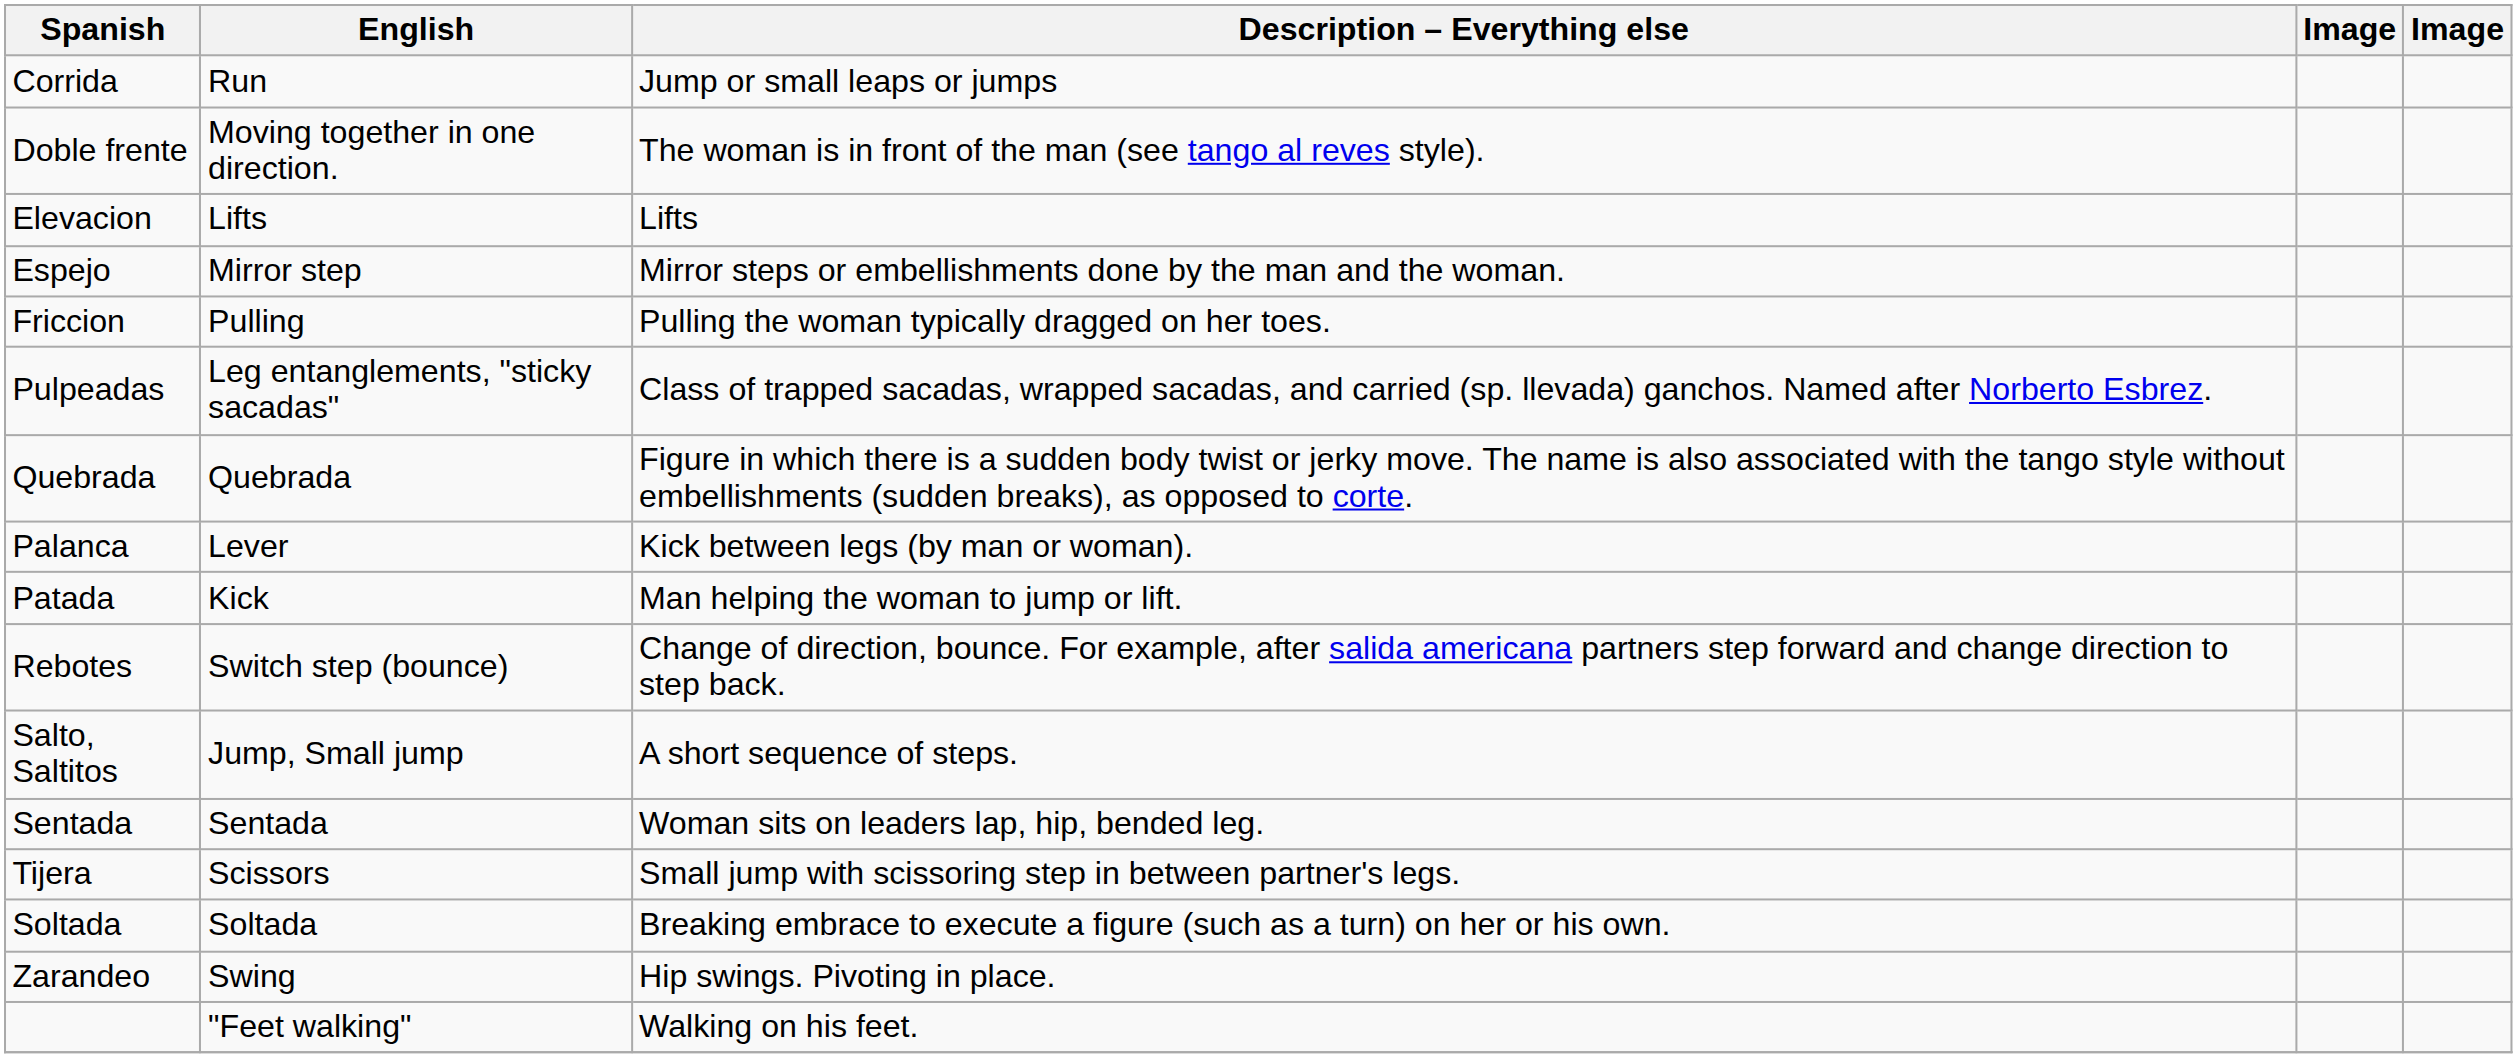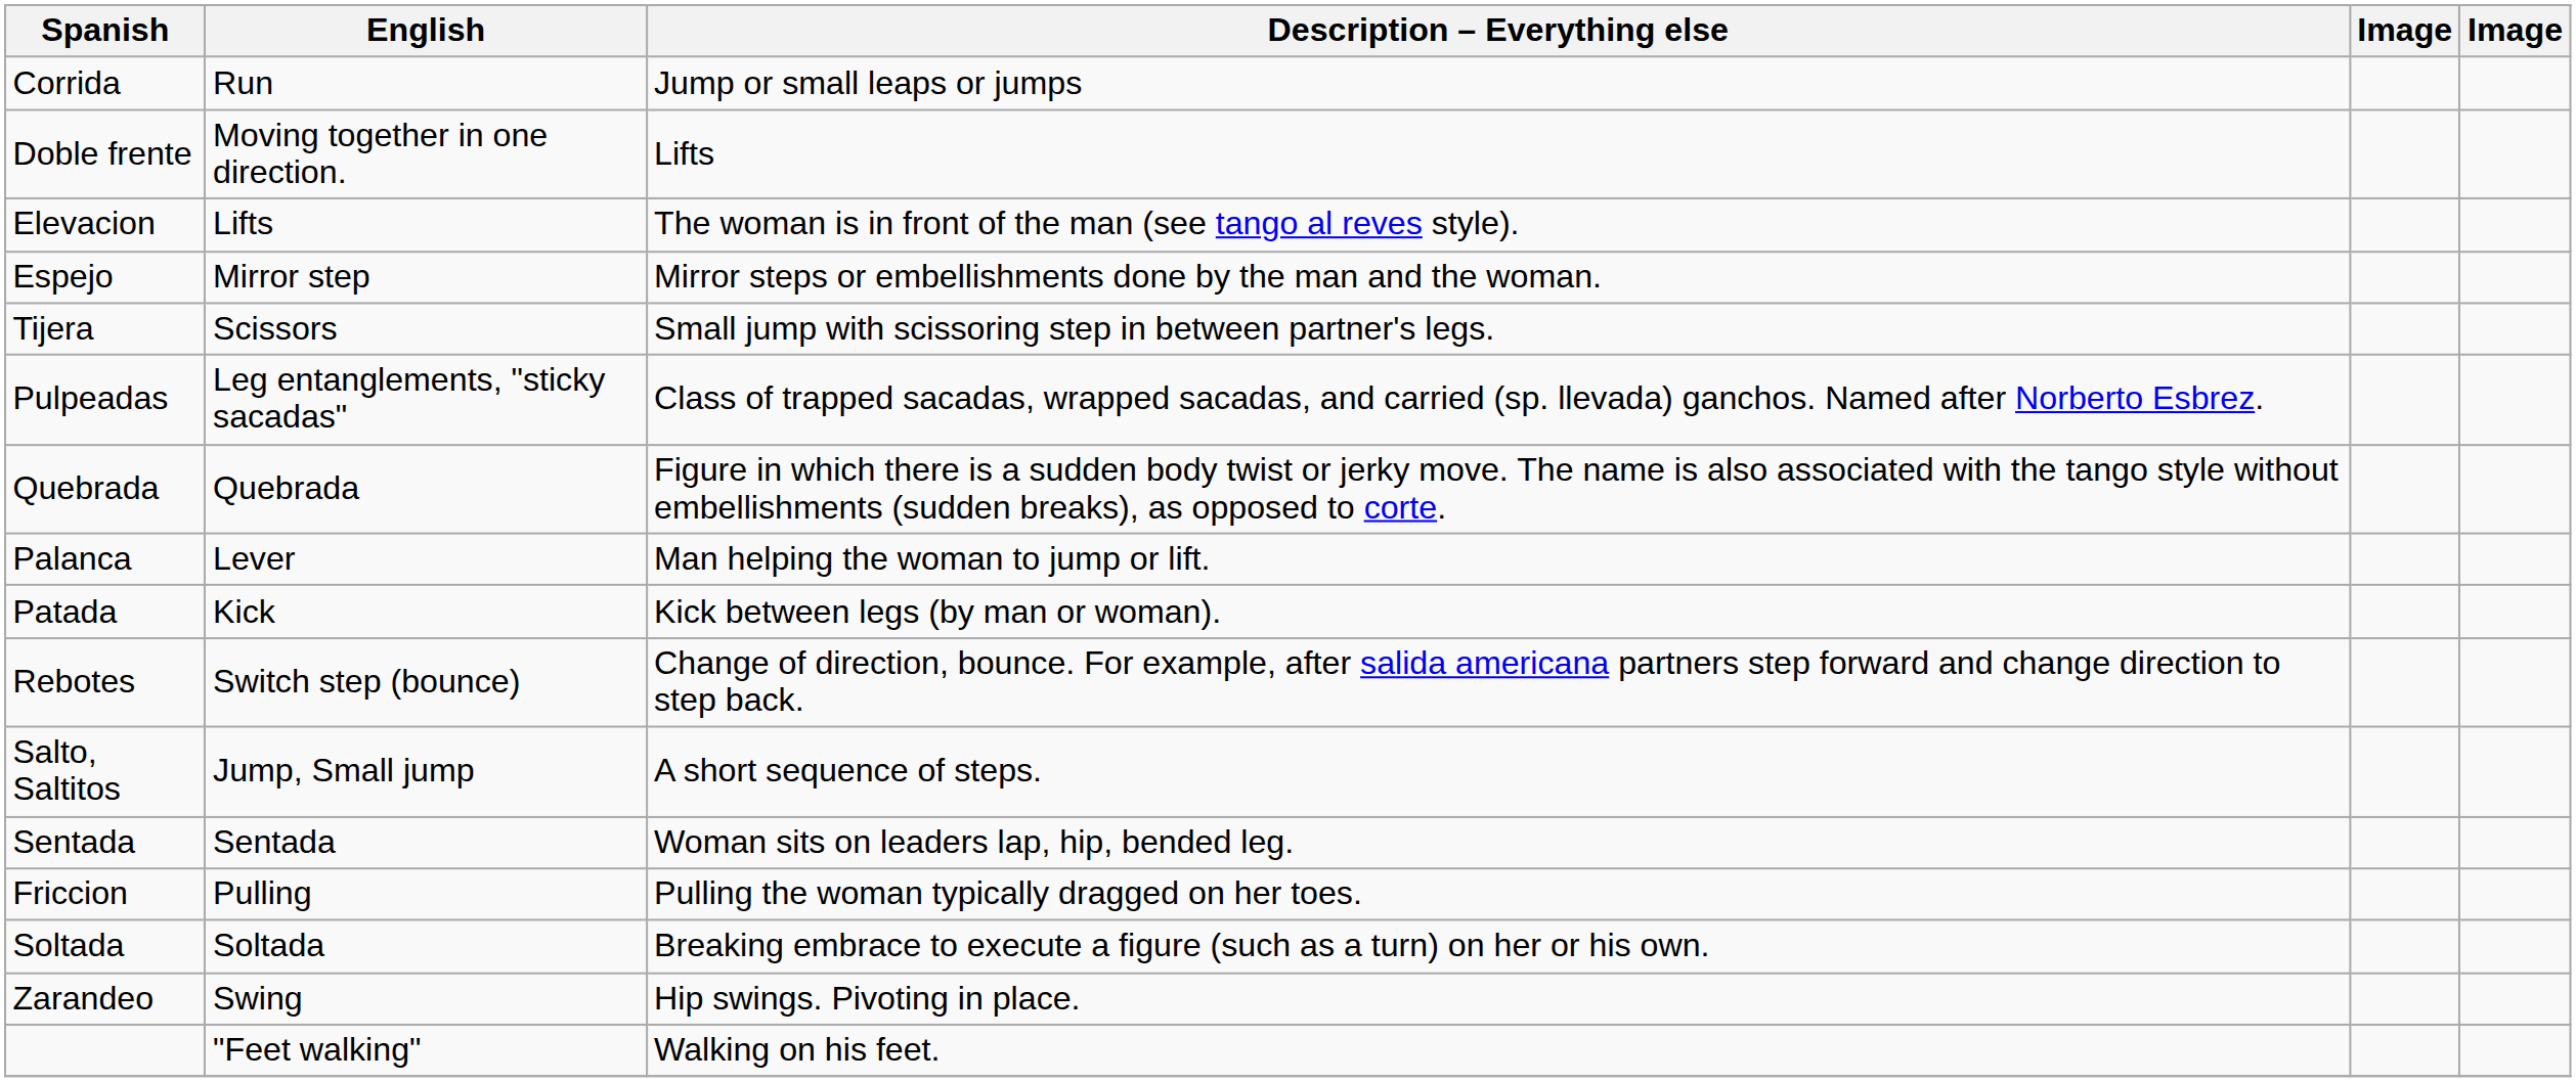 <table class="wikitable sortable">
 <tr>
 <th>Spanish</th>
 <th>English</th>
 <th>Description – Everything else</th>
 <th class="unsortable">Image</th>
 <th class="unsortable">Image</th>
 </tr>
 <tr>
 <td>Corrida</td>
 <td>Run</td>
 <td>Jump or small leaps or jumps</td>
 <td></td>
 <td></td>
 </tr>
 <tr>
 <td>Doble frente</td>
 <td>Moving together in one direction.</td>
-<td>The woman is in front of the man (see <a href='#'>tango al reves</a> style).</td>
+<td>Lifts</td>
 <td></td>
 <td></td>
 </tr>
 <tr>
 <td>Elevacion</td>
 <td>Lifts</td>
-<td>Lifts</td>
+<td>The woman is in front of the man (see <a href='#'>tango al reves</a> style).</td>
 <td></td>
 <td></td>
 </tr>
 <tr>
 <td>Espejo</td>
 <td>Mirror step</td>
 <td>Mirror steps or embellishments done by the man and the woman.</td>
 <td></td>
 <td></td>
 </tr>
 <tr>
-<td>Friccion</td>
-<td>Pulling</td>
-<td>Pulling the woman typically dragged on her toes.</td>
+<td>Tijera</td>
+<td>Scissors</td>
+<td>Small jump with scissoring step in between partner's legs.</td>
 <td></td>
 <td></td>
 </tr>
 <tr>
 <td>Pulpeadas</td>
 <td>Leg entanglements, "sticky sacadas"</td>
 <td>Class of trapped sacadas, wrapped sacadas, and carried (sp. llevada) ganchos. Named after <a href='#'>Norberto Esbrez</a>.</td>
 <td></td>
 <td></td>
 </tr>
 <tr>
 <td>Quebrada</td>
 <td>Quebrada</td>
 <td>Figure in which there is a sudden body twist or jerky move. The name is also associated with the tango style without embellishments (sudden breaks), as opposed to <a href='#'>corte</a>.</td>
 <td></td>
 <td></td>
 </tr>
 <tr>
 <td>Palanca</td>
 <td>Lever</td>
-<td>Kick between legs (by man or woman).</td>
+<td>Man helping the woman to jump or lift.</td>
 <td></td>
 <td></td>
 </tr>
 <tr>
 <td>Patada</td>
 <td>Kick</td>
-<td>Man helping the woman to jump or lift.</td>
+<td>Kick between legs (by man or woman).</td>
 <td></td>
 <td></td>
 </tr>
 <tr>
 <td>Rebotes</td>
 <td>Switch step (bounce)</td>
 <td>Change of direction, bounce. For example, after <a href='#'>salida americana</a> partners step forward and change direction to step back.</td>
 <td></td>
 <td></td>
 </tr>
 <tr>
 <td>Salto, Saltitos</td>
 <td>Jump, Small jump</td>
 <td>A short sequence of steps.</td>
 <td></td>
 <td></td>
 </tr>
 <tr>
 <td>Sentada</td>
 <td>Sentada</td>
 <td>Woman sits on leaders lap, hip, bended leg.</td>
 <td></td>
 <td></td>
 </tr>
 <tr>
-<td>Tijera</td>
-<td>Scissors</td>
-<td>Small jump with scissoring step in between partner's legs.</td>
+<td>Friccion</td>
+<td>Pulling</td>
+<td>Pulling the woman typically dragged on her toes.</td>
 <td></td>
 <td></td>
 </tr>
 <tr>
 <td>Soltada</td>
 <td>Soltada</td>
 <td>Breaking embrace to execute a figure (such as a turn) on her or his own.</td>
 <td></td>
 <td></td>
 </tr>
 <tr>
 <td>Zarandeo</td>
 <td>Swing</td>
 <td>Hip swings. Pivoting in place.</td>
 <td></td>
 <td></td>
 </tr>
 <tr>
 <td></td>
 <td>"Feet walking"</td>
 <td>Walking on his feet.</td>
 <td></td>
 <td></td>
 </tr>
 <tr>
 </tr>
 </table>
